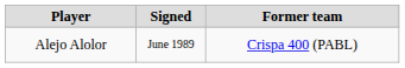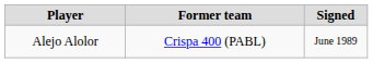 <table class="wikitable" style="text-align: center">
 <tr align="center" bgcolor="#dddddd">
 <td style="width:140px"><strong>Player</strong></td>
+<td style="width:210px"><strong>Former team</strong></td>
 <td style="width:70px"><strong>Signed</strong></td>
-<td style="width:210px"><strong>Former team</strong></td>
 </tr>
 <tr style="height:40px">
 <td>Alejo Alolor</td>
+<td><a href='#'>Crispa 400</a> (PABL)</td>
 <td style="font-size: 80%">June 1989</td>
-<td><a href='#'>Crispa 400</a> (PABL)</td>
 </tr>
 </table>
